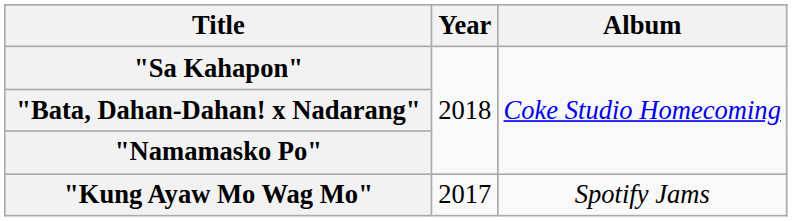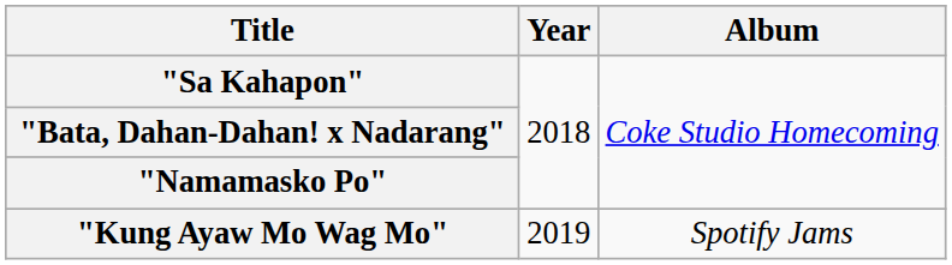 <table class="wikitable plainrowheaders" style="text-align:center;">
 <tr>
 <th scope="col" rowspan="1" style="width:250px;">Title</th>
 <th scope="col" rowspan="1">Year</th>
 <th scope="col" rowspan="1">Album</th>
 </tr>
 <tr>
 <th scope="row">"Sa Kahapon"<br></th>
 <td align="center" rowspan="3">2018</td>
 <td rowspan="3"><em><a href='#'>Coke Studio Homecoming</a></em></td>
 </tr>
 <tr>
 <th scope="row">"Bata, Dahan-Dahan! x Nadarang"<br></th>
 </tr>
 <tr>
 <th scope="row">"Namamasko Po"<br></th>
 </tr>
 <tr>
 <th scope="row">"Kung Ayaw Mo Wag Mo" <br></th>
-<td align="center">2017</td>
+<td align="center">2019</td>
 <td><em>Spotify Jams</em></td>
 </tr>
 </table>
